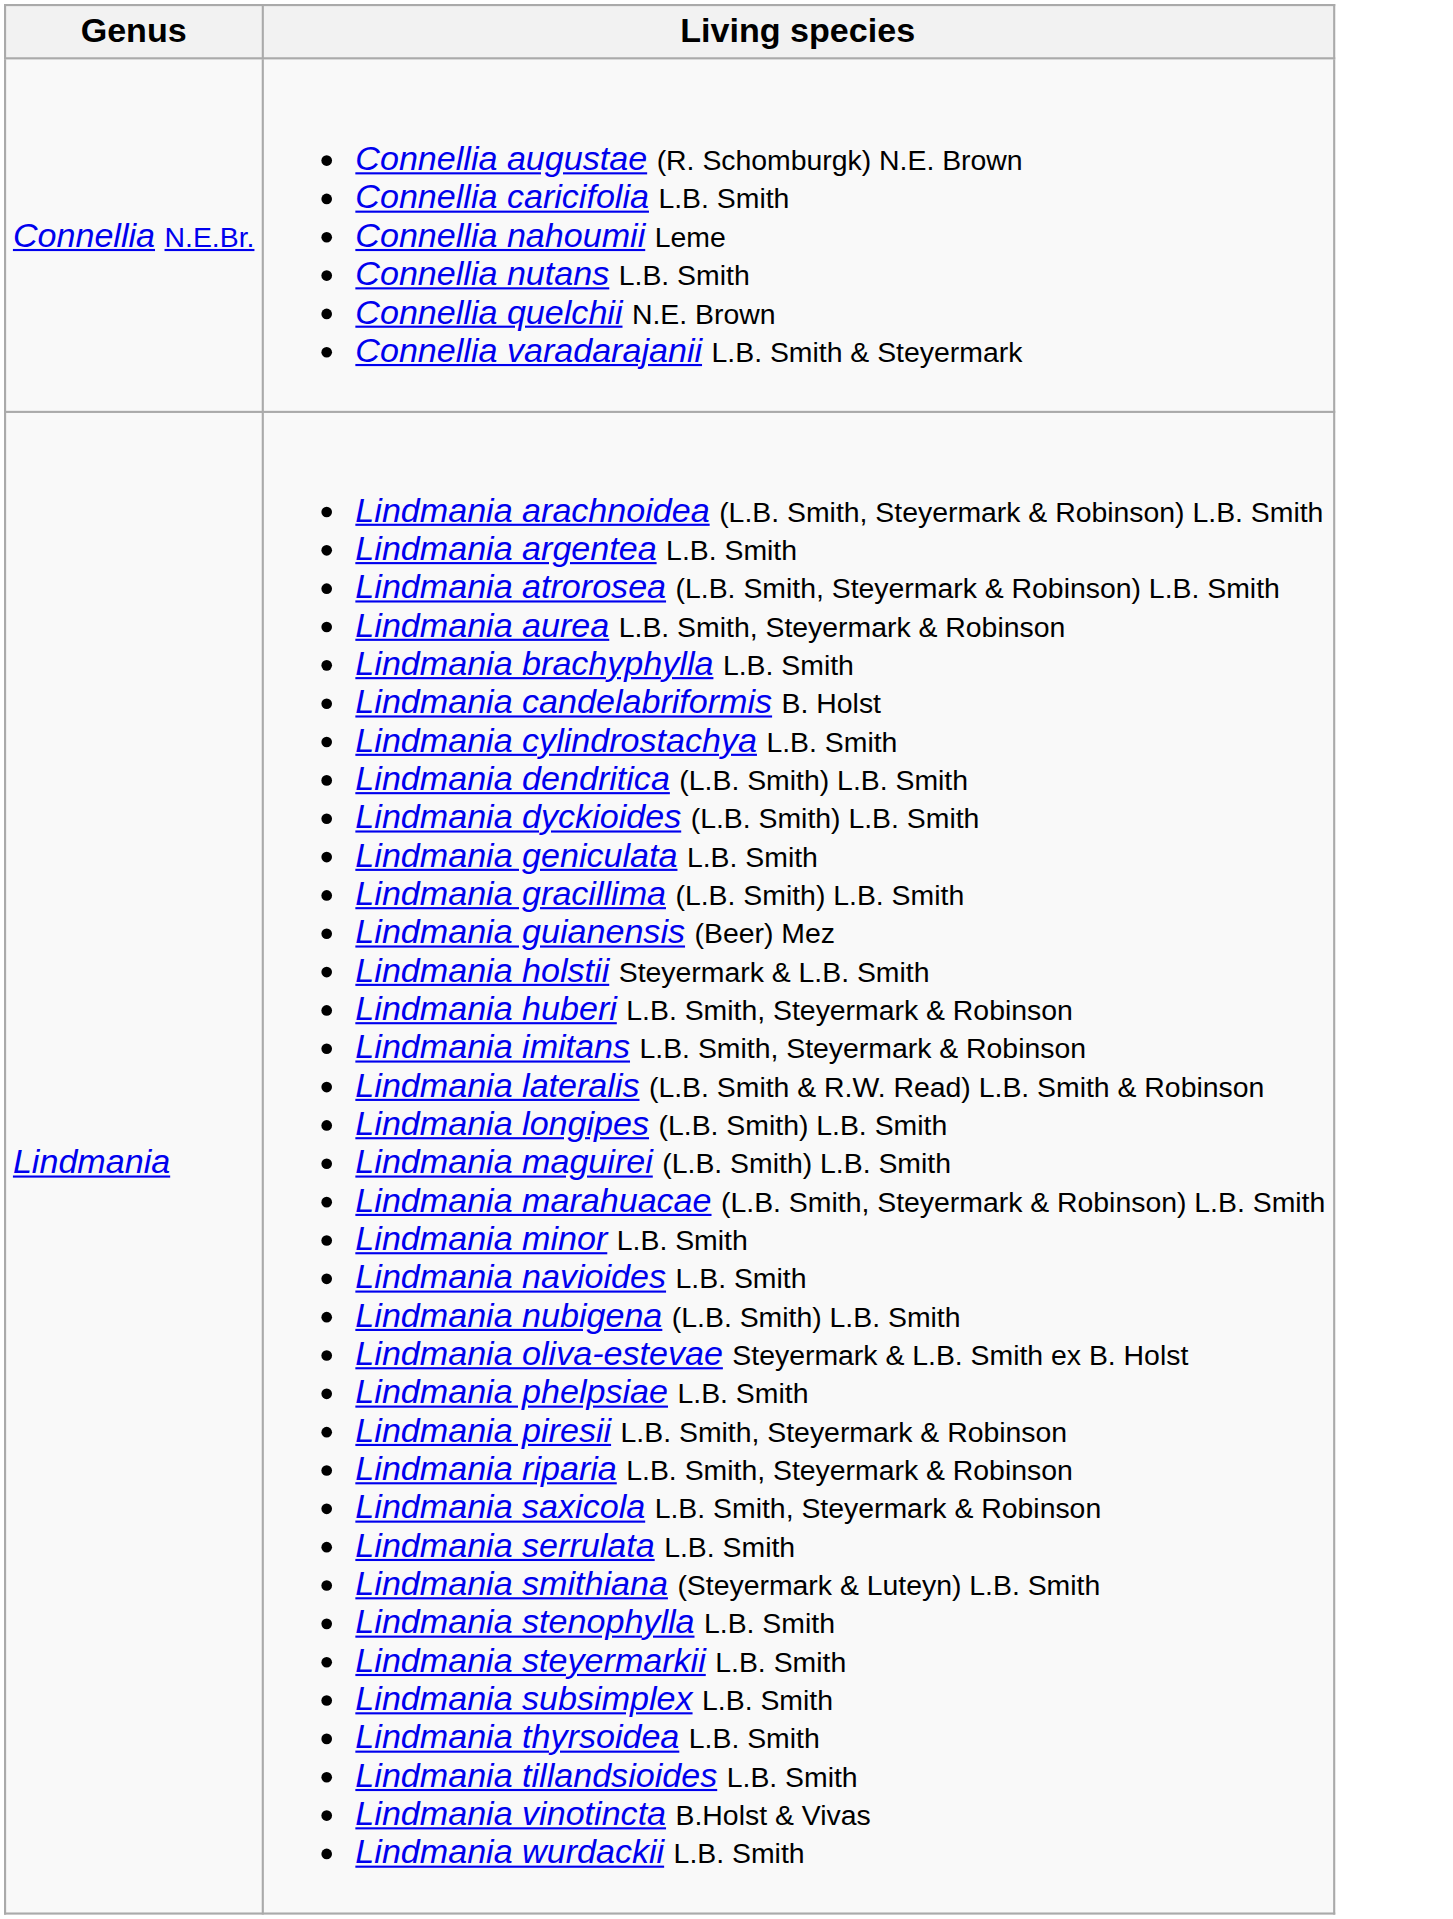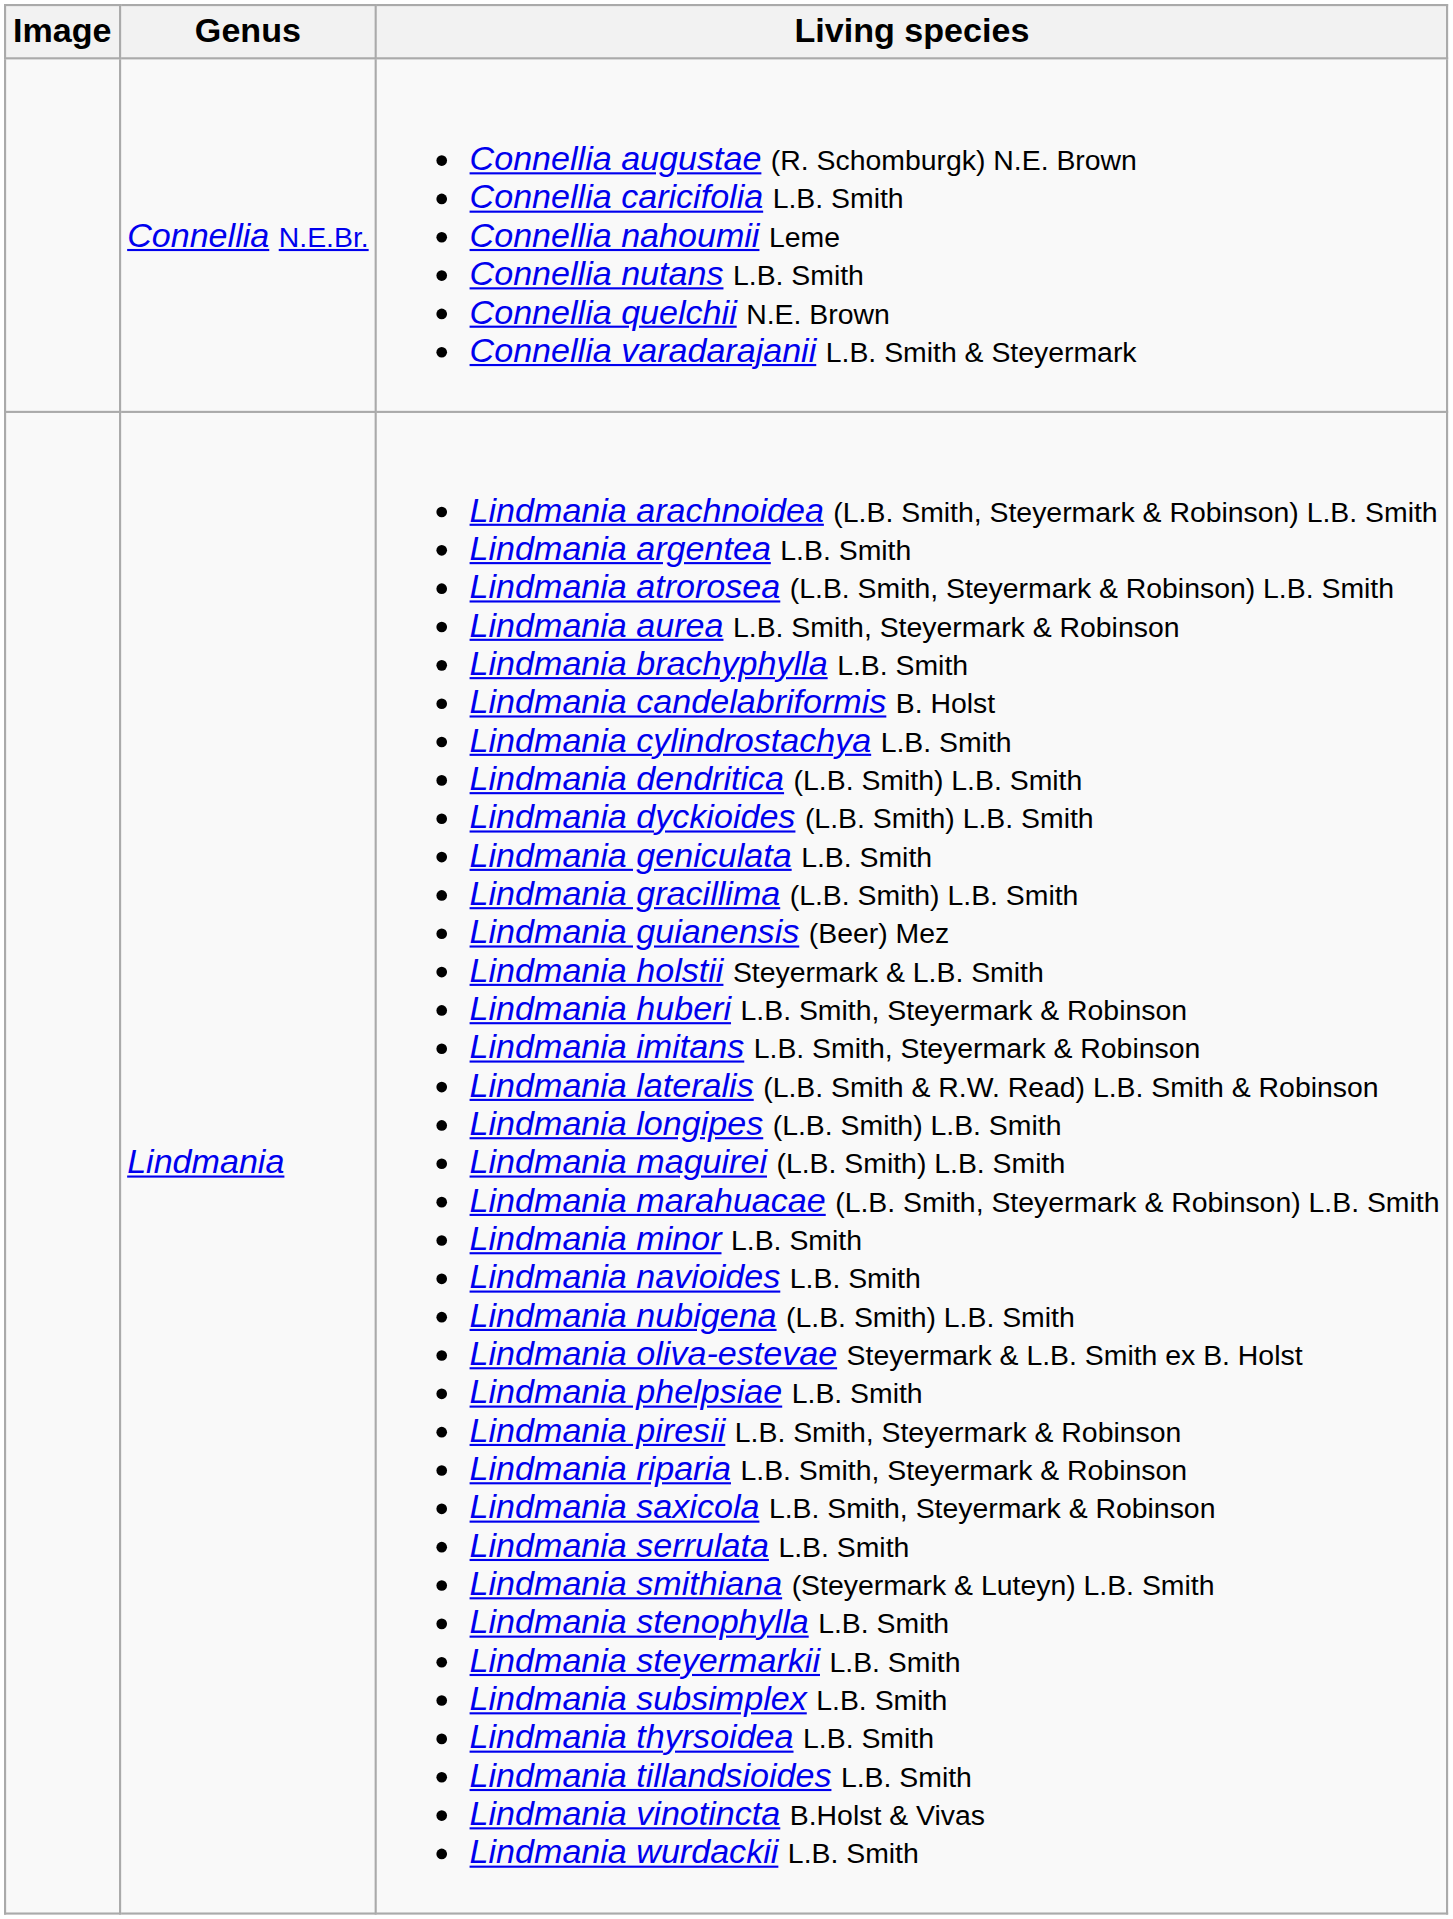 <table class="wikitable">
 <tr>
+<th>Image</th>
 <th>Genus</th>
 <th>Living species</th>
 </tr>
 <tr>
+<td></td>
 <td><em><a href='#'>Connellia</a></em> <small><a href='#'>N.E.Br.</a></small></td>
 <td><br><ul><li><em><a href='#'>Connellia augustae</a></em> <small>(R. Schomburgk) N.E. Brown</small></li><li><em><a href='#'>Connellia caricifolia</a></em> <small>L.B. Smith</small></li><li><em><a href='#'>Connellia nahoumii</a></em> <small>Leme</small></li><li><em><a href='#'>Connellia nutans</a></em> <small>L.B. Smith</small></li><li><em><a href='#'>Connellia quelchii</a></em> <small>N.E. Brown</small></li><li><em><a href='#'>Connellia varadarajanii</a></em> <small>L.B. Smith & Steyermark</small></li></ul></td>
 </tr>
 <tr>
+<td></td>
 <td><em><a href='#'>Lindmania</a></em> <small></small></td>
 <td><br><ul><li><em><a href='#'>Lindmania arachnoidea</a></em> <small>(L.B. Smith, Steyermark & Robinson) L.B. Smith</small></li><li><em><a href='#'>Lindmania argentea</a></em> <small>L.B. Smith</small></li><li><em><a href='#'>Lindmania atrorosea</a></em> <small>(L.B. Smith, Steyermark & Robinson) L.B. Smith</small></li><li><em><a href='#'>Lindmania aurea</a></em> <small>L.B. Smith, Steyermark & Robinson</small></li><li><em><a href='#'>Lindmania brachyphylla</a></em> <small>L.B. Smith</small></li><li><em><a href='#'>Lindmania candelabriformis</a></em> <small>B. Holst</small></li><li><em><a href='#'>Lindmania cylindrostachya</a></em> <small>L.B. Smith</small></li><li><em><a href='#'>Lindmania dendritica</a></em> <small>(L.B. Smith) L.B. Smith</small></li><li><em><a href='#'>Lindmania dyckioides</a></em> <small>(L.B. Smith) L.B. Smith</small></li><li><em><a href='#'>Lindmania geniculata</a></em> <small>L.B. Smith</small></li><li><em><a href='#'>Lindmania gracillima</a></em> <small>(L.B. Smith) L.B. Smith</small></li><li><em><a href='#'>Lindmania guianensis</a></em> <small>(Beer) Mez</small></li><li><em><a href='#'>Lindmania holstii</a></em> <small>Steyermark & L.B. Smith</small></li><li><em><a href='#'>Lindmania huberi</a></em> <small>L.B. Smith, Steyermark & Robinson</small></li><li><em><a href='#'>Lindmania imitans</a></em> <small>L.B. Smith, Steyermark & Robinson</small></li><li><em><a href='#'>Lindmania lateralis</a></em> <small>(L.B. Smith & R.W. Read) L.B. Smith & Robinson</small></li><li><em><a href='#'>Lindmania longipes</a></em> <small>(L.B. Smith) L.B. Smith</small></li><li><em><a href='#'>Lindmania maguirei</a></em> <small>(L.B. Smith) L.B. Smith</small></li><li><em><a href='#'>Lindmania marahuacae</a></em> <small>(L.B. Smith, Steyermark & Robinson) L.B. Smith</small></li><li><em><a href='#'>Lindmania minor</a></em> <small>L.B. Smith</small></li><li><em><a href='#'>Lindmania navioides</a></em> <small>L.B. Smith</small></li><li><em><a href='#'>Lindmania nubigena</a></em> <small>(L.B. Smith) L.B. Smith</small></li><li><em><a href='#'>Lindmania oliva-estevae</a></em> <small>Steyermark & L.B. Smith ex B. Holst</small></li><li><em><a href='#'>Lindmania phelpsiae</a></em> <small>L.B. Smith</small></li><li><em><a href='#'>Lindmania piresii</a></em> <small>L.B. Smith, Steyermark & Robinson</small></li><li><em><a href='#'>Lindmania riparia</a></em> <small>L.B. Smith, Steyermark & Robinson</small></li><li><em><a href='#'>Lindmania saxicola</a></em> <small>L.B. Smith, Steyermark & Robinson</small></li><li><em><a href='#'>Lindmania serrulata</a></em> <small>L.B. Smith</small></li><li><em><a href='#'>Lindmania smithiana</a></em> <small>(Steyermark & Luteyn) L.B. Smith</small></li><li><em><a href='#'>Lindmania stenophylla</a></em> <small>L.B. Smith</small></li><li><em><a href='#'>Lindmania steyermarkii</a></em> <small>L.B. Smith</small></li><li><em><a href='#'>Lindmania subsimplex</a></em> <small>L.B. Smith</small></li><li><em><a href='#'>Lindmania thyrsoidea</a></em> <small>L.B. Smith</small></li><li><em><a href='#'>Lindmania tillandsioides</a></em> <small>L.B. Smith</small></li><li><em><a href='#'>Lindmania vinotincta</a></em> <small>B.Holst & Vivas</small></li><li><em><a href='#'>Lindmania wurdackii</a></em> <small>L.B. Smith</small></li></ul></td>
 </tr>
 </table>
